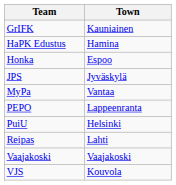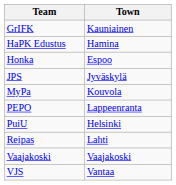 <table class="wikitable sortable" style="text-align: left;">
 <tr>
 <th width=120>Team</th>
 <th width=130>Town</th>
 </tr>
 <tr>
 <td><a href='#'>GrIFK</a></td>
 <td><a href='#'>Kauniainen</a></td>
 </tr>
 <tr>
 <td><a href='#'>HaPK Edustus</a></td>
 <td><a href='#'>Hamina</a></td>
 </tr>
 <tr>
 <td><a href='#'>Honka</a></td>
 <td><a href='#'>Espoo</a></td>
 </tr>
 <tr>
 <td><a href='#'>JPS</a></td>
 <td><a href='#'>Jyväskylä</a></td>
 </tr>
 <tr>
 <td><a href='#'>MyPa</a></td>
-<td><a href='#'>Vantaa</a></td>
+<td><a href='#'>Kouvola</a></td>
 </tr>
 <tr>
 <td><a href='#'>PEPO</a></td>
 <td><a href='#'>Lappeenranta</a></td>
 </tr>
 <tr>
 <td><a href='#'>PuiU</a></td>
 <td><a href='#'>Helsinki</a></td>
 </tr>
 <tr>
 <td><a href='#'>Reipas</a></td>
 <td><a href='#'>Lahti</a></td>
 </tr>
 <tr>
 <td><a href='#'>Vaajakoski</a></td>
 <td><a href='#'>Vaajakoski</a></td>
 </tr>
 <tr>
 <td><a href='#'>VJS</a></td>
-<td><a href='#'>Kouvola</a></td>
+<td><a href='#'>Vantaa</a></td>
 </tr>
 </table>
